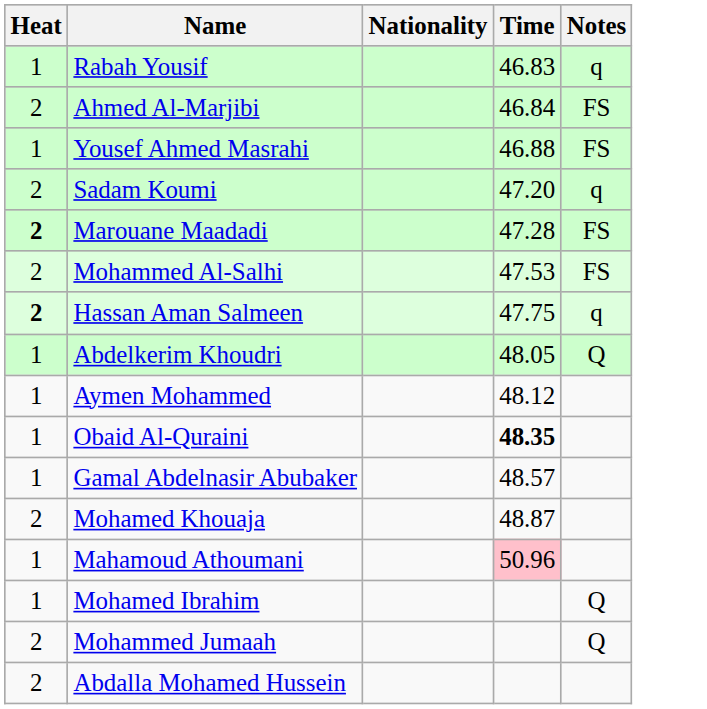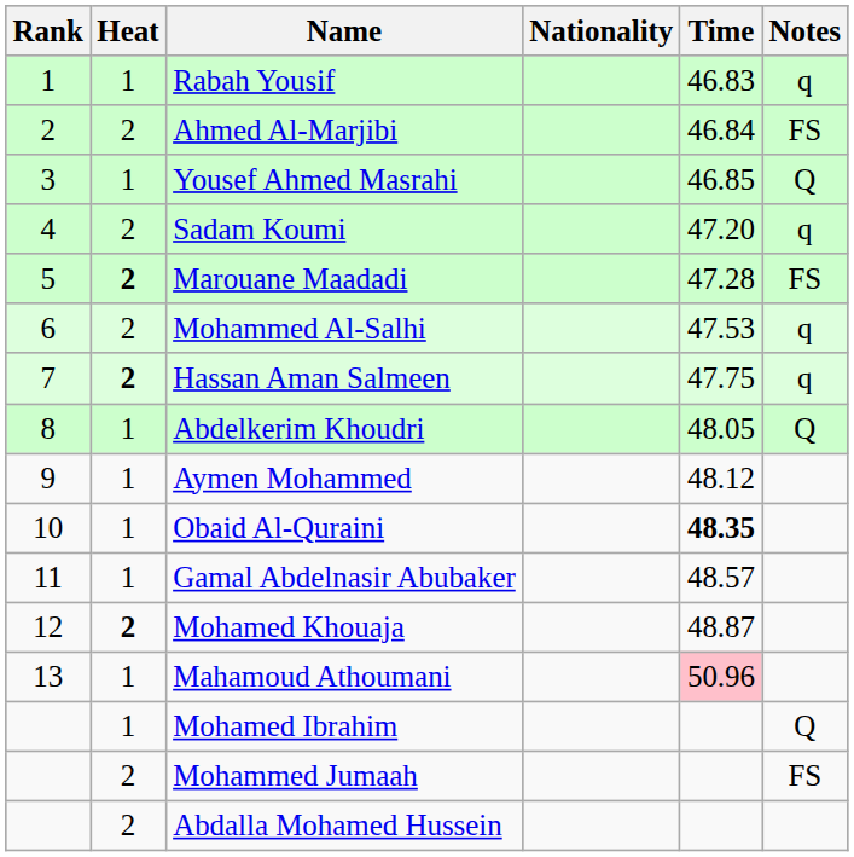 <table class="wikitable sortable" style="text-align:center;font-size:95%">
 <tr>
+<th>Rank</th>
 <th>Heat</th>
 <th>Name</th>
 <th>Nationality</th>
 <th>Time</th>
 <th>Notes</th>
 </tr>
 <tr bgcolor=ccffcc>
 <td>1</td>
+<td>1</td>
 <td align=left><a href='#'>Rabah Yousif</a></td>
 <td align=left></td>
 <td>46.83</td>
 <td>q</td>
 </tr>
 <tr bgcolor=ccffcc>
 <td>2</td>
+<td>2</td>
 <td align=left><a href='#'>Ahmed Al-Marjibi</a></td>
 <td align=left></td>
 <td>46.84</td>
 <td>FS</td>
 </tr>
 <tr bgcolor=ccffcc>
+<td>3</td>
 <td>1</td>
 <td align=left><a href='#'>Yousef Ahmed Masrahi</a></td>
 <td align=left></td>
-<td>46.88</td>
-<td>FS</td>
+<td>46.85</td>
+<td>Q</td>
 </tr>
 <tr bgcolor=ccffcc>
+<td>4</td>
 <td>2</td>
 <td align=left><a href='#'>Sadam Koumi</a></td>
 <td align=left></td>
 <td>47.20</td>
 <td>q</td>
 </tr>
 <tr bgcolor=ccffcc>
+<td>5</td>
 <td><strong>2</strong></td>
 <td align=left><a href='#'>Marouane Maadadi</a></td>
 <td align=left></td>
 <td>47.28</td>
 <td>FS</td>
 </tr>
 <tr bgcolor=ddffdd>
+<td>6</td>
 <td>2</td>
 <td align=left><a href='#'>Mohammed Al-Salhi</a></td>
 <td align=left></td>
 <td>47.53</td>
-<td>FS</td>
+<td>q</td>
 </tr>
 <tr bgcolor=ddffdd>
+<td>7</td>
 <td><strong>2</strong></td>
 <td align=left><a href='#'>Hassan Aman Salmeen</a></td>
 <td align=left></td>
 <td>47.75</td>
 <td>q</td>
 </tr>
 <tr bgcolor=ccffcc>
+<td>8</td>
 <td>1</td>
 <td align=left><a href='#'>Abdelkerim Khoudri</a></td>
 <td align=left></td>
 <td>48.05</td>
 <td>Q</td>
 </tr>
 <tr>
+<td>9</td>
 <td>1</td>
 <td align=left><a href='#'>Aymen Mohammed</a></td>
 <td align=left></td>
 <td>48.12</td>
 <td></td>
 </tr>
 <tr>
+<td>10</td>
 <td>1</td>
 <td align=left><a href='#'>Obaid Al-Quraini</a></td>
 <td align=left></td>
 <td><strong>48.35</strong></td>
 <td></td>
 </tr>
 <tr>
+<td>11</td>
 <td>1</td>
 <td align=left><a href='#'>Gamal Abdelnasir Abubaker</a></td>
 <td align=left></td>
 <td>48.57</td>
 <td></td>
 </tr>
 <tr>
-<td>2</td>
+<td>12</td>
+<td><strong>2</strong></td>
 <td align=left><a href='#'>Mohamed Khouaja</a></td>
 <td align=left></td>
 <td>48.87</td>
 <td></td>
 </tr>
 <tr>
+<td>13</td>
 <td>1</td>
 <td align=left><a href='#'>Mahamoud Athoumani</a></td>
 <td align=left></td>
 <td style="background: pink;">50.96</td>
 <td></td>
 </tr>
 <tr>
+<td></td>
 <td>1</td>
 <td align=left><a href='#'>Mohamed Ibrahim</a></td>
 <td align=left></td>
 <td></td>
 <td>Q</td>
 </tr>
 <tr>
+<td></td>
 <td>2</td>
 <td align=left><a href='#'>Mohammed Jumaah</a></td>
 <td align=left></td>
 <td></td>
-<td>Q</td>
+<td>FS</td>
 </tr>
 <tr>
+<td></td>
 <td>2</td>
 <td align=left><a href='#'>Abdalla Mohamed Hussein</a></td>
 <td align=left></td>
 <td></td>
 <td></td>
 </tr>
 </table>
